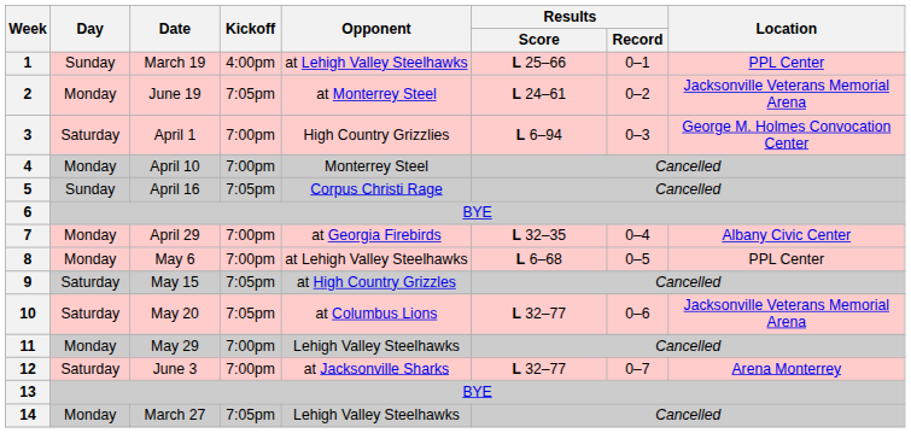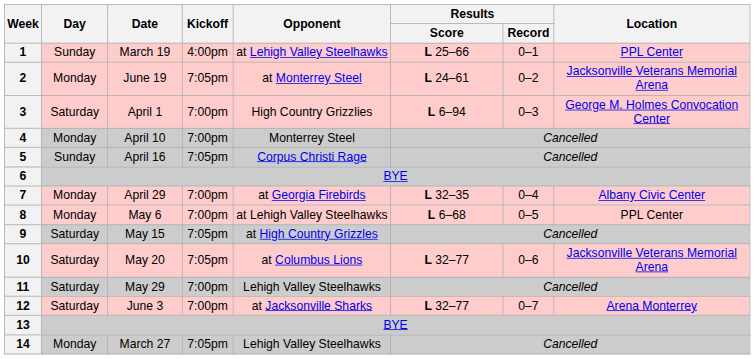 <table class="wikitable">
 <tr>
 <th rowspan="2" width="40">Week</th>
 <th rowspan="2" width="80">Day</th>
 <th rowspan="2" width="90">Date</th>
 <th rowspan="2" width="60">Kickoff</th>
 <th rowspan="2" width="200">Opponent</th>
 <th colspan="2" width="200">Results</th>
 <th rowspan="2" width="250">Location</th>
 </tr>
 <tr>
 <th width="140">Score</th>
 <th width="60">Record</th>
 </tr>
 <tr align="center" bgcolor="#FFCCCC">
 <th>1</th>
 <td>Sunday</td>
 <td>March 19</td>
 <td>4:00pm</td>
 <td>at <a href='#'>Lehigh Valley Steelhawks</a></td>
 <td><strong>L</strong> 25–66</td>
 <td>0–1</td>
 <td><a href='#'>PPL Center</a></td>
 </tr>
 <tr align="center" bgcolor="#FFCCCC">
 <th>2</th>
 <td>Monday</td>
 <td>June 19</td>
 <td>7:05pm</td>
 <td>at <a href='#'>Monterrey Steel</a></td>
 <td><strong>L</strong> 24–61</td>
 <td>0–2</td>
 <td><a href='#'>Jacksonville Veterans Memorial Arena</a></td>
 </tr>
 <tr align="center" bgcolor="#FFCCCC">
 <th>3</th>
 <td>Saturday</td>
 <td>April 1</td>
 <td>7:00pm</td>
 <td>High Country Grizzlies</td>
 <td><strong>L</strong> 6–94</td>
 <td>0–3</td>
 <td><a href='#'>George M. Holmes Convocation Center</a></td>
 </tr>
 <tr align="center" bgcolor="#CCCCCC">
 <th>4</th>
 <td>Monday</td>
 <td>April 10</td>
 <td>7:00pm</td>
 <td>Monterrey Steel</td>
 <td colspan=3><em>Cancelled</em></td>
 </tr>
 <tr align="center" bgcolor="#CCCCCC">
 <th>5</th>
 <td>Sunday</td>
 <td>April 16</td>
 <td>7:05pm</td>
 <td><a href='#'>Corpus Christi Rage</a></td>
 <td colspan=3><em>Cancelled</em></td>
 </tr>
 <tr align="center" bgcolor="#CCCCCC">
 <th>6</th>
 <td colSpan=7><a href='#'>BYE</a></td>
 </tr>
 <tr align="center" bgcolor="#FFCCCC">
 <th>7</th>
 <td>Monday</td>
 <td>April 29</td>
 <td>7:00pm</td>
 <td>at <a href='#'>Georgia Firebirds</a></td>
 <td><strong>L</strong> 32–35</td>
 <td>0–4</td>
 <td><a href='#'>Albany Civic Center</a></td>
 </tr>
 <tr align="center" bgcolor="#FFCCCC">
 <th>8</th>
 <td>Monday</td>
 <td>May 6</td>
 <td>7:00pm</td>
 <td>at Lehigh Valley Steelhawks</td>
 <td><strong>L</strong> 6–68</td>
 <td>0–5</td>
 <td>PPL Center</td>
 </tr>
 <tr align="center" bgcolor="#CCCCCC">
 <th>9</th>
 <td>Saturday</td>
 <td>May 15</td>
 <td>7:05pm</td>
 <td>at <a href='#'>High Country Grizzles</a></td>
 <td colspan=3><em>Cancelled</em></td>
 </tr>
 <tr align="center" bgcolor="#FFCCCC">
 <th>10</th>
 <td>Saturday</td>
 <td>May 20</td>
 <td>7:05pm</td>
 <td>at <a href='#'>Columbus Lions</a></td>
 <td><strong>L</strong> 32–77</td>
 <td>0–6</td>
 <td><a href='#'>Jacksonville Veterans Memorial Arena</a></td>
 </tr>
 <tr align="center" bgcolor="#CCCCCC">
 <th>11</th>
-<td>Monday</td>
+<td>Saturday</td>
 <td>May 29</td>
 <td>7:00pm</td>
 <td>Lehigh Valley Steelhawks</td>
 <td colspan=3><em>Cancelled</em></td>
 </tr>
 <tr align="center" bgcolor="#FFCCCC">
 <th>12</th>
 <td>Saturday</td>
 <td>June 3</td>
 <td>7:00pm</td>
 <td>at <a href='#'>Jacksonville Sharks</a></td>
 <td><strong>L</strong> 32–77</td>
 <td>0–7</td>
 <td><a href='#'>Arena Monterrey</a></td>
 </tr>
 <tr align="center" bgcolor="#CCCCCC">
 <th>13</th>
 <td colSpan=7><a href='#'>BYE</a></td>
 </tr>
 <tr align="center" bgcolor="#CCCCCC">
 <th>14</th>
 <td>Monday</td>
 <td>March 27</td>
 <td>7:05pm</td>
 <td>Lehigh Valley Steelhawks</td>
 <td colspan=3><em>Cancelled</em></td>
 </tr>
 </table>
